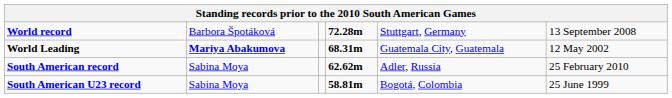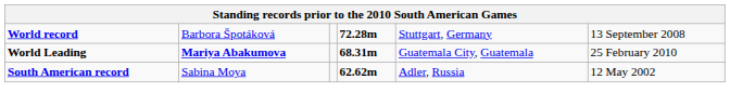 <table class="wikitable" width=75%>
 <tr>
 <th colspan="6">Standing records prior to the 2010 South American Games</th>
 </tr>
 <tr>
 <td><strong><a href='#'>World record</a></strong></td>
 <td><a href='#'>Barbora Špotáková</a></td>
 <td align=left></td>
 <td><strong>72.28m</strong></td>
 <td><a href='#'>Stuttgart</a>, <a href='#'>Germany</a></td>
 <td>13 September 2008</td>
 </tr>
 <tr>
 <td><strong>World Leading</strong></td>
 <td><strong><a href='#'>Mariya Abakumova</a></strong></td>
 <td align=left></td>
 <td><strong>68.31m</strong></td>
 <td><a href='#'>Guatemala City</a>, <a href='#'>Guatemala</a></td>
-<td>12 May 2002</td>
+<td>25 February 2010</td>
 </tr>
 <tr>
 <td><strong><a href='#'>South American record</a></strong></td>
 <td><a href='#'>Sabina Moya</a></td>
 <td align=left></td>
 <td><strong>62.62m</strong></td>
 <td><a href='#'>Adler</a>, <a href='#'>Russia</a></td>
-<td>25 February 2010</td>
-</tr>
-<tr>
-<td><strong><a href='#'>South American U23 record</a></strong></td>
-<td><a href='#'>Sabina Moya</a></td>
-<td align=left></td>
-<td><strong>58.81m</strong></td>
-<td><a href='#'>Bogotá</a>, <a href='#'>Colombia</a></td>
-<td>25 June 1999</td>
+<td>12 May 2002</td>
 </tr>
 </table>
